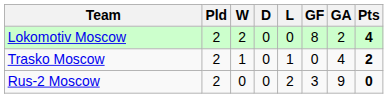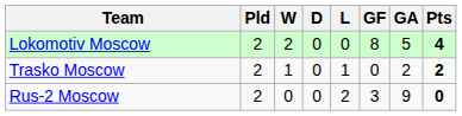 <table class="wikitable" style="text-align:center">
 <tr>
 <th width=220>Team</th>
 <th width=20>Pld</th>
 <th width=20>W</th>
 <th width=20>D</th>
 <th width=20>L</th>
 <th width=20>GF</th>
 <th width=20>GA</th>
 <th width=20>Pts</th>
 </tr>
 <tr bgcolor="#ccffcc">
 <td align="left"><a href='#'>Lokomotiv Moscow</a></td>
 <td>2</td>
 <td>2</td>
 <td>0</td>
 <td>0</td>
 <td>8</td>
-<td>2</td>
+<td>5</td>
 <td><strong>4</strong></td>
 </tr>
 <tr>
 <td align="left"><a href='#'>Trasko Moscow</a></td>
 <td>2</td>
 <td>1</td>
 <td>0</td>
 <td>1</td>
 <td>0</td>
-<td>4</td>
+<td>2</td>
 <td><strong>2</strong></td>
 </tr>
 <tr>
 <td align="left"><a href='#'>Rus-2 Moscow</a></td>
 <td>2</td>
 <td>0</td>
 <td>0</td>
 <td>2</td>
 <td>3</td>
 <td>9</td>
 <td><strong>0</strong></td>
 </tr>
 </table>
